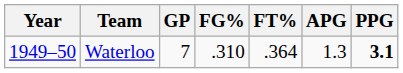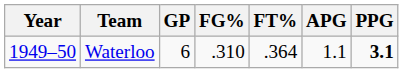 <table class="wikitable sortable" style="font-size:95%; text-align:right;">
 <tr>
 <th>Year</th>
 <th>Team</th>
 <th>GP</th>
 <th>FG%</th>
 <th>FT%</th>
 <th>APG</th>
 <th>PPG</th>
 </tr>
 <tr>
 <td style="text-align:left;"><a href='#'>1949–50</a></td>
 <td style="text-align:left;"><a href='#'>Waterloo</a></td>
-<td>7</td>
+<td>6</td>
 <td>.310</td>
 <td>.364</td>
-<td>1.3</td>
+<td>1.1</td>
 <td><strong>3.1</strong></td>
 </tr>
 </table>
